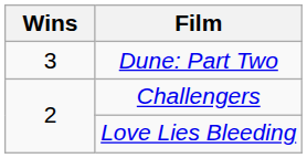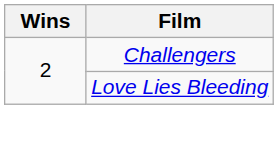 <table class="wikitable" rowspan="2" style="text-align:center" background: #f6e39c;>
 <tr>
 <th scope="col" style="width:55px;">Wins</th>
 <th scope="col" style="text-align:center;">Film</th>
-</tr>
-<tr>
-<td style="text-align:center">3</td>
-<td><em><a href='#'>Dune: Part Two</a></em></td>
 </tr>
 <tr>
 <td style="text-align:center" rowspan="2">2</td>
 <td><em><a href='#'>Challengers</a></em></td>
 </tr>
 <tr>
 <td><em><a href='#'>Love Lies Bleeding</a></em></td>
 </tr>
 </table>
